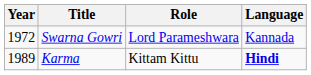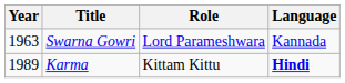 <table class="wikitable sortable">
 <tr>
 <th scope="col">Year</th>
 <th scope="col">Title</th>
 <th scope="col">Role</th>
 <th scope="col">Language</th>
 </tr>
 <tr>
-<td>1972</td>
+<td>1963</td>
 <td><em><a href='#'>Swarna Gowri</a></em></td>
 <td><a href='#'>Lord Parameshwara</a></td>
 <td><a href='#'>Kannada</a></td>
 </tr>
 <tr>
 <td>1989</td>
 <td><em><a href='#'>Karma</a></em></td>
 <td>Kittam Kittu</td>
 <td><strong><a href='#'>Hindi</a></strong></td>
 </tr>
 </table>
